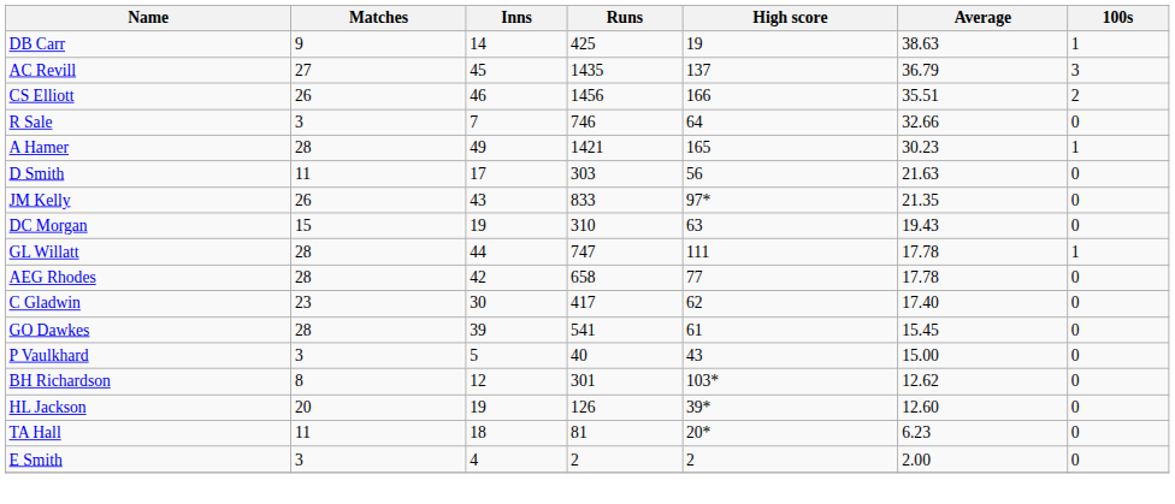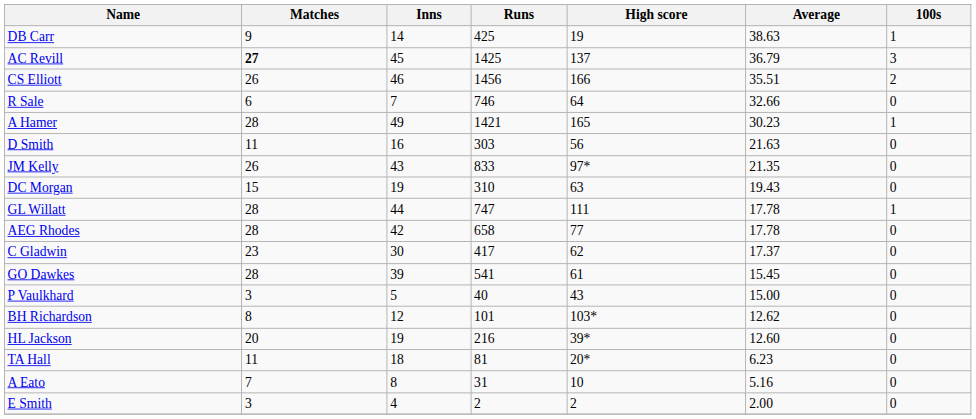 <table class="wikitable sortable" width="90%">
 <tr bgcolor="#efefef">
 <th>Name</th>
 <th>Matches</th>
 <th>Inns</th>
 <th>Runs</th>
 <th>High score</th>
 <th>Average</th>
 <th>100s</th>
 </tr>
 <tr>
 <td><a href='#'>DB Carr</a></td>
 <td>9</td>
 <td>14</td>
 <td>425</td>
 <td>19</td>
 <td>38.63</td>
 <td>1</td>
 </tr>
 <tr>
 <td><a href='#'>AC Revill</a></td>
-<td>27</td>
+<td><strong>27</strong></td>
 <td>45</td>
-<td>1435</td>
+<td>1425</td>
 <td>137</td>
 <td>36.79</td>
 <td>3</td>
 </tr>
 <tr>
 <td><a href='#'>CS Elliott</a></td>
 <td>26</td>
 <td>46</td>
 <td>1456</td>
 <td>166</td>
 <td>35.51</td>
 <td>2</td>
 </tr>
 <tr>
 <td><a href='#'>R Sale</a></td>
-<td>3</td>
+<td>6</td>
 <td>7</td>
 <td>746</td>
 <td>64</td>
 <td>32.66</td>
 <td>0</td>
 </tr>
 <tr>
 <td><a href='#'>A Hamer</a></td>
 <td>28</td>
 <td>49</td>
 <td>1421</td>
 <td>165</td>
 <td>30.23</td>
 <td>1</td>
 </tr>
 <tr>
 <td><a href='#'>D Smith</a></td>
 <td>11</td>
-<td>17</td>
+<td>16</td>
 <td>303</td>
 <td>56</td>
 <td>21.63</td>
 <td>0</td>
 </tr>
 <tr>
 <td><a href='#'>JM Kelly</a></td>
 <td>26</td>
 <td>43</td>
 <td>833</td>
 <td>97*</td>
 <td>21.35</td>
 <td>0</td>
 </tr>
 <tr>
 <td><a href='#'>DC Morgan</a></td>
 <td>15</td>
 <td>19</td>
 <td>310</td>
 <td>63</td>
 <td>19.43</td>
 <td>0</td>
 </tr>
 <tr>
 <td><a href='#'>GL Willatt</a></td>
 <td>28</td>
 <td>44</td>
 <td>747</td>
 <td>111</td>
 <td>17.78</td>
 <td>1</td>
 </tr>
 <tr>
 <td><a href='#'>AEG Rhodes</a></td>
 <td>28</td>
 <td>42</td>
 <td>658</td>
 <td>77</td>
 <td>17.78</td>
 <td>0</td>
 </tr>
 <tr>
 <td><a href='#'>C Gladwin</a></td>
 <td>23</td>
 <td>30</td>
 <td>417</td>
 <td>62</td>
-<td>17.40</td>
+<td>17.37</td>
 <td>0</td>
 </tr>
 <tr>
 <td><a href='#'>GO Dawkes</a></td>
 <td>28</td>
 <td>39</td>
 <td>541</td>
 <td>61</td>
 <td>15.45</td>
 <td>0</td>
 </tr>
 <tr>
 <td><a href='#'>P Vaulkhard</a></td>
 <td>3</td>
 <td>5</td>
 <td>40</td>
 <td>43</td>
 <td>15.00</td>
 <td>0</td>
 </tr>
 <tr>
 <td><a href='#'>BH Richardson</a></td>
 <td>8</td>
 <td>12</td>
-<td>301</td>
+<td>101</td>
 <td>103*</td>
 <td>12.62</td>
 <td>0</td>
 </tr>
 <tr>
 <td><a href='#'>HL Jackson</a></td>
 <td>20</td>
 <td>19</td>
-<td>126</td>
+<td>216</td>
 <td>39*</td>
 <td>12.60</td>
 <td>0</td>
 </tr>
 <tr>
 <td><a href='#'>TA Hall</a></td>
 <td>11</td>
 <td>18</td>
 <td>81</td>
 <td>20*</td>
 <td>6.23</td>
 <td>0</td>
 </tr>
 <tr>
+<td><a href='#'>A Eato</a></td>
+<td>7</td>
+<td>8</td>
+<td>31</td>
+<td>10</td>
+<td>5.16</td>
+<td>0</td>
+</tr>
+<tr>
 <td><a href='#'>E Smith</a></td>
 <td>3</td>
 <td>4</td>
 <td>2</td>
 <td>2</td>
 <td>2.00</td>
 <td>0</td>
 </tr>
 <tr>
 </tr>
 </table>
